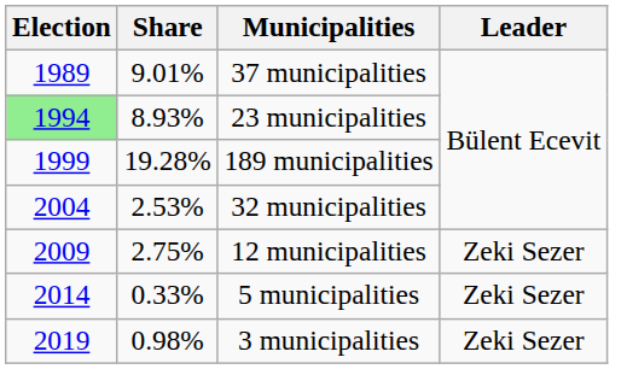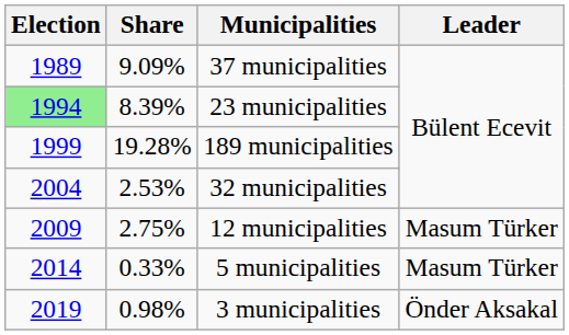 <table class="sortable wikitable" style="text-align: center;">
 <tr>
 <th scope="col">Election</th>
 <th scope="col">Share</th>
 <th scope="col">Municipalities</th>
 <th scope="col">Leader</th>
 </tr>
 <tr>
 <td><a href='#'>1989</a></td>
-<td>9.01%</td>
+<td>9.09%</td>
 <td>37 municipalities</td>
 <td rowspan="4">Bülent Ecevit</td>
 </tr>
 <tr>
 <td style="background: lightgreen;"><a href='#'>1994</a></td>
-<td>8.93%</td>
+<td>8.39%</td>
 <td>23 municipalities</td>
 </tr>
 <tr>
 <td><a href='#'>1999</a></td>
 <td>19.28%</td>
 <td>189 municipalities</td>
 </tr>
 <tr>
 <td><a href='#'>2004</a></td>
 <td>2.53%</td>
 <td>32 municipalities</td>
 </tr>
 <tr>
 <td><a href='#'>2009</a></td>
 <td>2.75%</td>
 <td>12 municipalities</td>
-<td>Zeki Sezer</td>
+<td>Masum Türker</td>
 </tr>
 <tr>
 <td><a href='#'>2014</a></td>
 <td>0.33%</td>
 <td>5 municipalities</td>
-<td>Zeki Sezer</td>
+<td>Masum Türker</td>
 </tr>
 <tr>
 <td><a href='#'>2019</a></td>
 <td>0.98%</td>
 <td>3 municipalities</td>
-<td>Zeki Sezer</td>
+<td>Önder Aksakal</td>
 </tr>
 </table>
